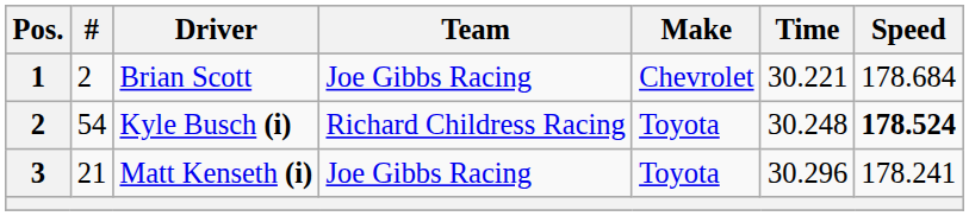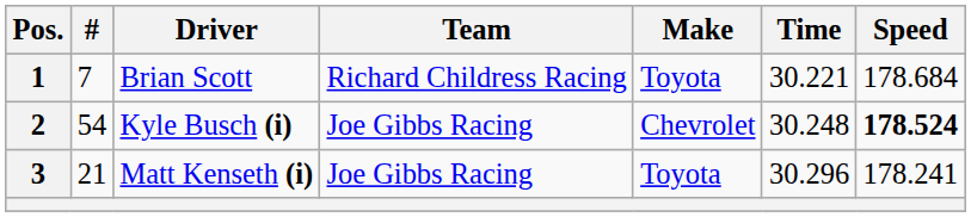 <table class="wikitable" style="font-size:95%">
 <tr>
 <th>Pos.</th>
 <th>#</th>
 <th>Driver</th>
 <th>Team</th>
 <th>Make</th>
 <th>Time</th>
 <th>Speed</th>
 </tr>
 <tr>
 <th>1</th>
-<td>2</td>
+<td>7</td>
 <td><a href='#'>Brian Scott</a></td>
-<td><a href='#'>Joe Gibbs Racing</a></td>
-<td><a href='#'>Chevrolet</a></td>
+<td><a href='#'>Richard Childress Racing</a></td>
+<td><a href='#'>Toyota</a></td>
 <td>30.221</td>
 <td>178.684</td>
 </tr>
 <tr>
 <th>2</th>
 <td>54</td>
 <td><a href='#'>Kyle Busch</a> <strong>(i)</strong></td>
-<td><a href='#'>Richard Childress Racing</a></td>
-<td><a href='#'>Toyota</a></td>
+<td><a href='#'>Joe Gibbs Racing</a></td>
+<td><a href='#'>Chevrolet</a></td>
 <td>30.248</td>
 <td><strong>178.524</strong></td>
 </tr>
 <tr>
 <th>3</th>
 <td>21</td>
 <td><a href='#'>Matt Kenseth</a> <strong>(i)</strong></td>
 <td><a href='#'>Joe Gibbs Racing</a></td>
 <td><a href='#'>Toyota</a></td>
 <td>30.296</td>
 <td>178.241</td>
 </tr>
 <tr>
 <th colspan="7"></th>
 </tr>
 </table>
